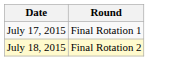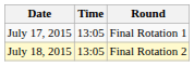 <table class="wikitable">
 <tr>
 <th>Date</th>
+<th>Time</th>
 <th>Round</th>
 </tr>
 <tr>
 <td>July 17, 2015</td>
+<td>13:05</td>
 <td>Final Rotation 1</td>
 </tr>
 <tr bgcolor=lemonchiffon>
 <td>July 18, 2015</td>
+<td>13:05</td>
 <td>Final Rotation 2</td>
 </tr>
 </table>
